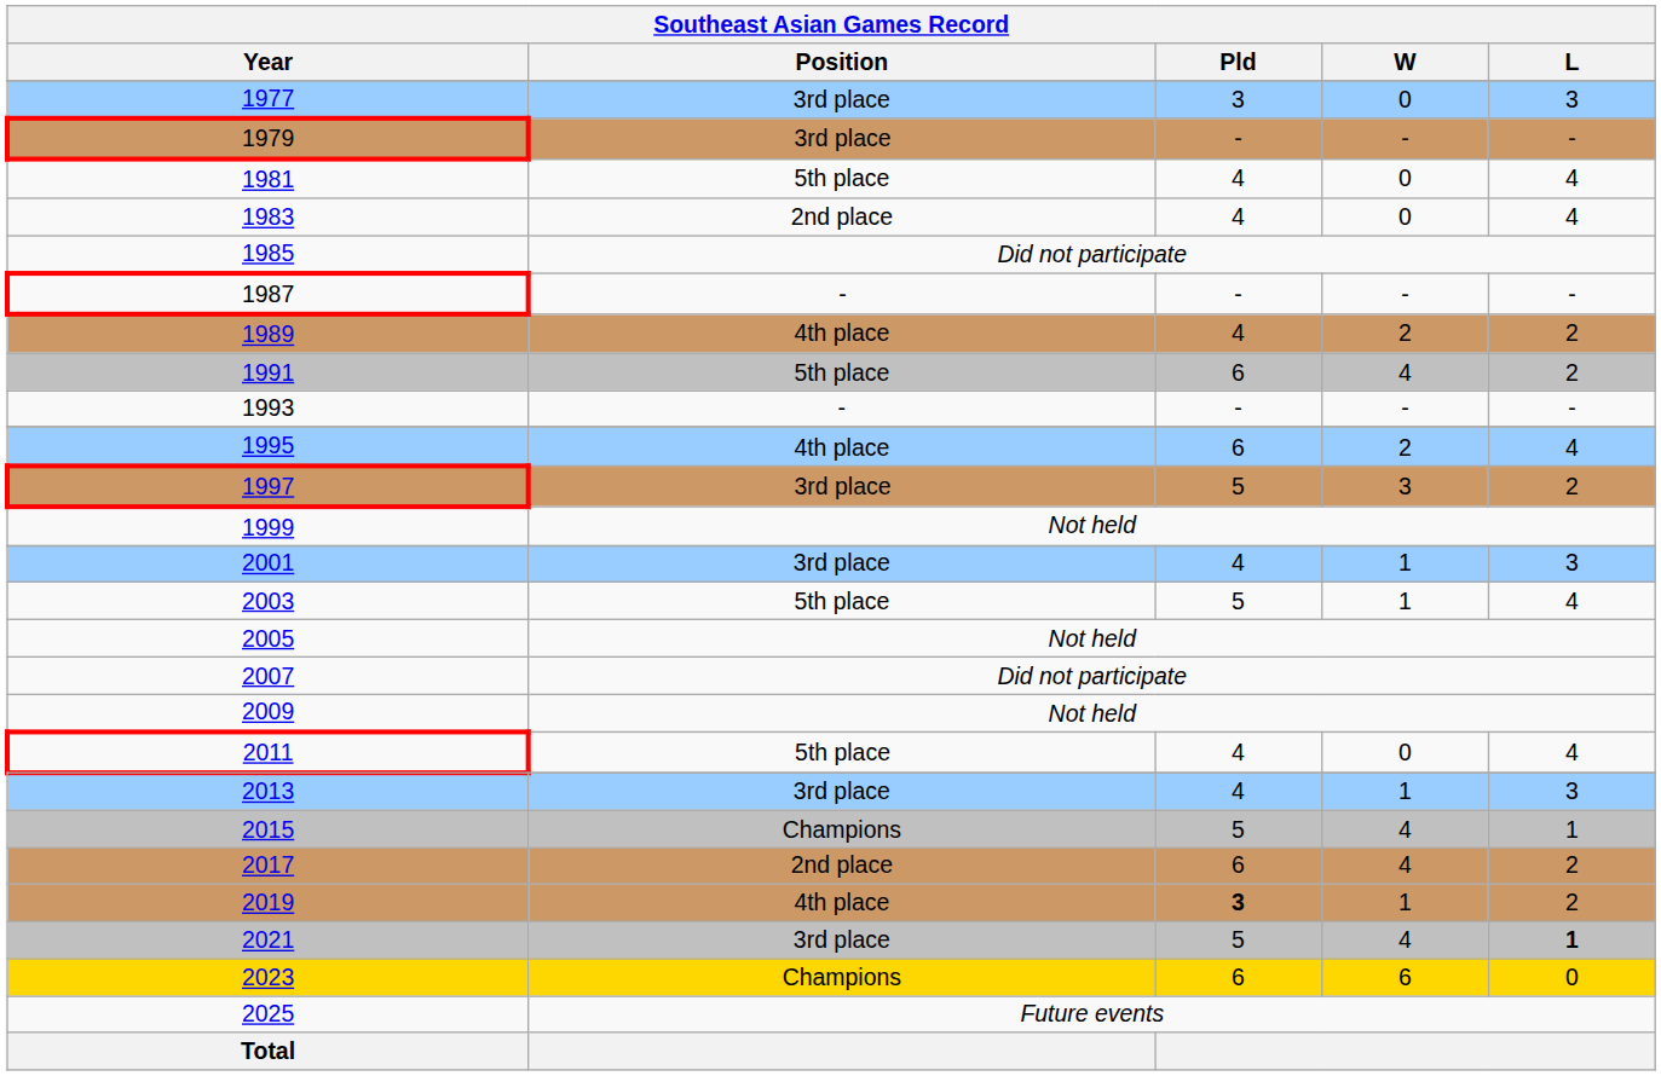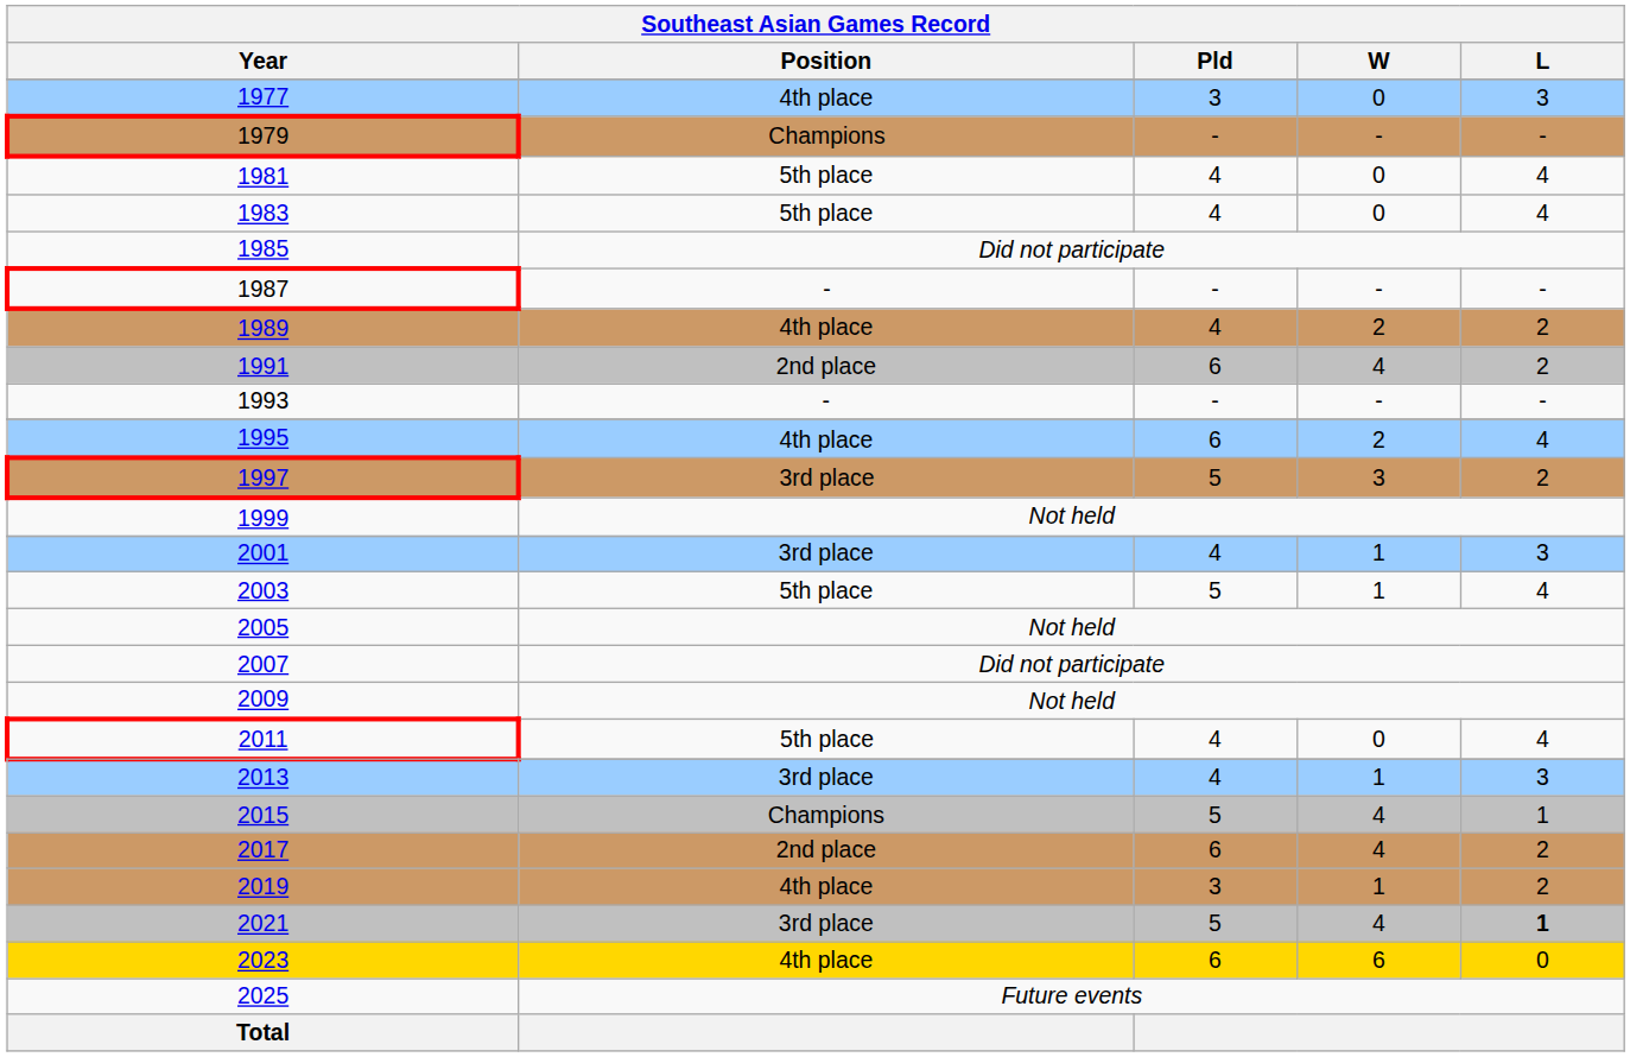 <table class="wikitable collapsible autocollapse" width=80% style="text-align: center;font-size:90%;">
 <tr>
 <th colspan=9><a href='#'>Southeast Asian Games Record</a></th>
 </tr>
 <tr>
 <th width=25%>Year</th>
 <th width=30%>Position</th>
 <th width=8%>Pld</th>
 <th width=8%>W</th>
 <th width=8%>L</th>
 </tr>
 <tr>
 </tr>
 <tr bgcolor=#9acdff>
 <td> <a href='#'>1977</a></td>
-<td>3rd place</td>
+<td>4th place</td>
 <td>3</td>
 <td>0</td>
 <td>3</td>
 </tr>
 <tr bgcolor=#cc9966>
 <td style="border: 3px solid red"> 1979</td>
-<td>3rd place</td>
+<td>Champions</td>
 <td>-</td>
 <td>-</td>
 <td>-</td>
 </tr>
 <tr>
 <td> <a href='#'>1981</a></td>
 <td>5th place</td>
 <td>4</td>
 <td>0</td>
 <td>4</td>
 </tr>
 <tr>
 <td> <a href='#'>1983</a></td>
-<td>2nd place</td>
+<td>5th place</td>
 <td>4</td>
 <td>0</td>
 <td>4</td>
 </tr>
 <tr>
 <td> <a href='#'>1985</a></td>
 <td colspan=4><em>Did not participate</em></td>
 </tr>
 <tr>
 <td style="border: 3px solid red"> 1987</td>
 <td>-</td>
 <td>-</td>
 <td>-</td>
 <td>-</td>
 </tr>
 <tr bgcolor=#cc9966>
 <td> <a href='#'>1989</a></td>
 <td>4th place</td>
 <td>4</td>
 <td>2</td>
 <td>2</td>
 </tr>
 <tr bgcolor=silver>
 <td> <a href='#'>1991</a></td>
-<td>5th place</td>
+<td>2nd place</td>
 <td>6</td>
 <td>4</td>
 <td>2</td>
 </tr>
 <tr>
 <td> 1993</td>
 <td>-</td>
 <td>-</td>
 <td>-</td>
 <td>-</td>
 </tr>
 <tr>
 </tr>
 <tr bgcolor=#9acdff>
 <td> <a href='#'>1995</a></td>
 <td>4th place</td>
 <td>6</td>
 <td>2</td>
 <td>4</td>
 </tr>
 <tr bgcolor=#cc9966>
 <td style="border: 3px solid red"> <a href='#'>1997</a></td>
 <td>3rd place</td>
 <td>5</td>
 <td>3</td>
 <td>2</td>
 </tr>
 <tr>
 <td> <a href='#'>1999</a></td>
 <td colspan=4><em>Not held</em></td>
 </tr>
 <tr>
 </tr>
 <tr bgcolor=#9acdff>
 <td> <a href='#'>2001</a></td>
 <td>3rd place</td>
 <td>4</td>
 <td>1</td>
 <td>3</td>
 </tr>
 <tr>
 <td> <a href='#'>2003</a></td>
 <td>5th place</td>
 <td>5</td>
 <td>1</td>
 <td>4</td>
 </tr>
 <tr>
 <td> <a href='#'>2005</a></td>
 <td colspan=4><em>Not held</em></td>
 </tr>
 <tr>
 <td> <a href='#'>2007</a></td>
 <td colspan=4><em>Did not participate</em></td>
 </tr>
 <tr>
 <td> <a href='#'>2009</a></td>
 <td colspan=4><em>Not held</em></td>
 </tr>
 <tr>
 <td style="border: 3px solid red"> <a href='#'>2011</a></td>
 <td>5th place</td>
 <td>4</td>
 <td>0</td>
 <td>4</td>
 </tr>
 <tr>
 </tr>
 <tr bgcolor=#9acdff>
 <td> <a href='#'>2013</a></td>
 <td>3rd place</td>
 <td>4</td>
 <td>1</td>
 <td>3</td>
 </tr>
 <tr bgcolor=silver>
 <td> <a href='#'>2015</a></td>
 <td>Champions</td>
 <td>5</td>
 <td>4</td>
 <td>1</td>
 </tr>
 <tr bgcolor=#cc9966>
 <td> <a href='#'>2017</a></td>
 <td>2nd place</td>
 <td>6</td>
 <td>4</td>
 <td>2</td>
 </tr>
 <tr bgcolor=#cc9966>
 <td> <a href='#'>2019</a></td>
 <td>4th place</td>
-<td><strong>3</strong></td>
+<td>3</td>
 <td>1</td>
 <td>2</td>
 </tr>
 <tr bgcolor=silver>
 <td> <a href='#'>2021</a></td>
 <td>3rd place</td>
 <td>5</td>
 <td>4</td>
 <td><strong>1</strong></td>
 </tr>
 <tr bgcolor=gold>
 <td> <a href='#'>2023</a></td>
-<td>Champions</td>
+<td>4th place</td>
 <td>6</td>
 <td>6</td>
 <td>0</td>
 </tr>
 <tr>
 <td> <a href='#'>2025</a></td>
 <td colspan=4><em>Future events</em></td>
 </tr>
 <tr>
 <th><strong>Total</strong></th>
 <th></th>
 <th colspan=3></th>
 </tr>
 </table>
